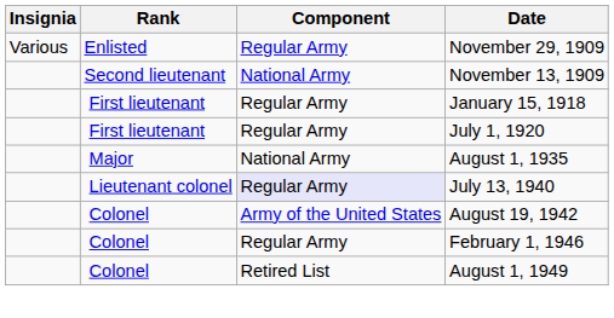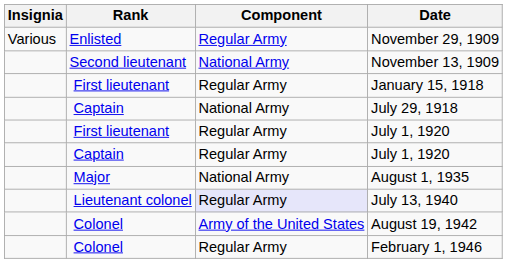 <table class="wikitable">
 <tr>
 <th>Insignia</th>
 <th>Rank</th>
 <th>Component</th>
 <th>Date</th>
 </tr>
 <tr>
 <td> Various</td>
 <td><a href='#'>Enlisted</a></td>
 <td><a href='#'>Regular Army</a></td>
 <td>November 29, 1909</td>
 </tr>
 <tr>
 <td></td>
 <td><a href='#'>Second lieutenant</a></td>
 <td><a href='#'>National Army</a></td>
 <td>November 13, 1909</td>
 </tr>
 <tr>
 <td></td>
 <td> <a href='#'>First lieutenant</a></td>
 <td>Regular Army</td>
 <td>January 15, 1918</td>
 </tr>
 <tr>
 <td></td>
+<td> <a href='#'>Captain</a></td>
+<td>National Army</td>
+<td>July 29, 1918</td>
+</tr>
+<tr>
+<td></td>
 <td> <a href='#'>First lieutenant</a></td>
+<td>Regular Army</td>
+<td>July 1, 1920</td>
+</tr>
+<tr>
+<td></td>
+<td> <a href='#'>Captain</a></td>
 <td>Regular Army</td>
 <td>July 1, 1920</td>
 </tr>
 <tr>
 <td></td>
 <td> <a href='#'>Major</a></td>
 <td>National Army</td>
 <td>August 1, 1935</td>
 </tr>
 <tr>
 <td></td>
 <td> <a href='#'>Lieutenant colonel</a></td>
 <td style="background: lavender;">Regular Army</td>
 <td>July 13, 1940</td>
 </tr>
 <tr>
 <td></td>
 <td> <a href='#'>Colonel</a></td>
 <td><a href='#'>Army of the United States</a></td>
 <td>August 19, 1942</td>
 </tr>
 <tr>
 <td></td>
 <td> <a href='#'>Colonel</a></td>
 <td>Regular Army</td>
 <td>February 1, 1946</td>
 </tr>
-<tr>
-<td></td>
-<td> <a href='#'>Colonel</a></td>
-<td>Retired List</td>
-<td>August 1, 1949</td>
-</tr>
 </table>
